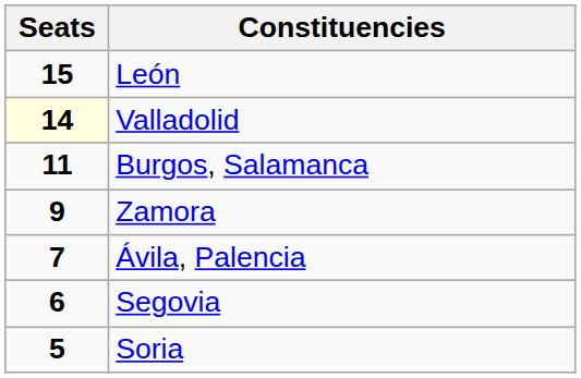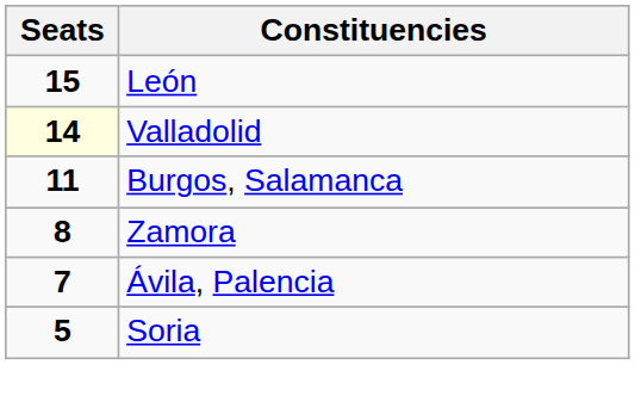 <table class="wikitable" style="text-align:left;">
 <tr>
 <th width="50">Seats</th>
 <th width="250">Constituencies</th>
 </tr>
 <tr>
 <td align="center"><strong>15</strong></td>
 <td><a href='#'>León</a></td>
 </tr>
 <tr>
 <td align="center" style="background: lightyellow;"><strong>14</strong></td>
 <td><a href='#'>Valladolid</a></td>
 </tr>
 <tr>
 <td align="center"><strong>11</strong></td>
 <td><a href='#'>Burgos</a>, <a href='#'>Salamanca</a></td>
 </tr>
 <tr>
-<td align="center"><strong>9</strong></td>
+<td align="center"><strong>8</strong></td>
 <td><a href='#'>Zamora</a></td>
 </tr>
 <tr>
 <td align="center"><strong>7</strong></td>
 <td><a href='#'>Ávila</a>, <a href='#'>Palencia</a></td>
 </tr>
 <tr>
-<td align="center"><strong>6</strong></td>
-<td><a href='#'>Segovia</a></td>
-</tr>
-<tr>
 <td align="center"><strong>5</strong></td>
 <td><a href='#'>Soria</a></td>
 </tr>
 </table>
